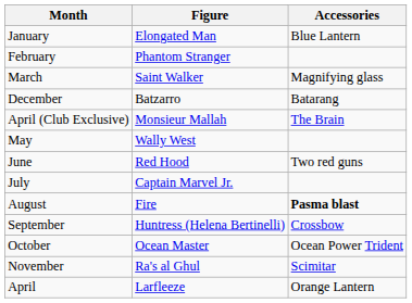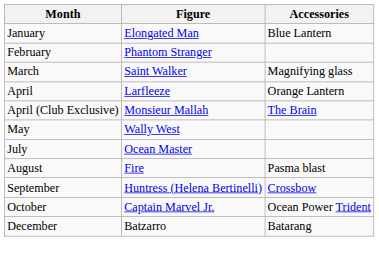 <table class="wikitable">
 <tr>
 <th>Month</th>
 <th>Figure</th>
 <th>Accessories</th>
 </tr>
 <tr>
 <td>January</td>
 <td><a href='#'>Elongated Man</a></td>
 <td>Blue Lantern</td>
 </tr>
 <tr>
 <td>February</td>
 <td><a href='#'>Phantom Stranger</a></td>
 <td></td>
 </tr>
 <tr>
 <td>March</td>
 <td><a href='#'>Saint Walker</a></td>
 <td>Magnifying glass</td>
 </tr>
 <tr>
-<td>December</td>
-<td>Batzarro</td>
-<td>Batarang</td>
+<td>April</td>
+<td><a href='#'>Larfleeze</a></td>
+<td>Orange Lantern</td>
 </tr>
 <tr>
 <td>April (Club Exclusive)</td>
 <td><a href='#'>Monsieur Mallah</a></td>
 <td><a href='#'>The Brain</a></td>
 </tr>
 <tr>
 <td>May</td>
 <td><a href='#'>Wally West</a></td>
 <td></td>
 </tr>
 <tr>
-<td>June</td>
-<td><a href='#'>Red Hood</a></td>
-<td>Two red guns</td>
-</tr>
-<tr>
 <td>July</td>
-<td><a href='#'>Captain Marvel Jr.</a></td>
+<td><a href='#'>Ocean Master</a></td>
 <td></td>
 </tr>
 <tr>
 <td>August</td>
 <td><a href='#'>Fire</a></td>
-<td><strong>Pasma blast</strong></td>
+<td>Pasma blast</td>
 </tr>
 <tr>
 <td>September</td>
 <td><a href='#'>Huntress (Helena Bertinelli)</a></td>
 <td><a href='#'>Crossbow</a></td>
 </tr>
 <tr>
 <td>October</td>
-<td><a href='#'>Ocean Master</a></td>
+<td><a href='#'>Captain Marvel Jr.</a></td>
 <td>Ocean Power <a href='#'>Trident</a></td>
 </tr>
 <tr>
-<td>November</td>
-<td><a href='#'>Ra's al Ghul</a></td>
-<td><a href='#'>Scimitar</a></td>
-</tr>
-<tr>
-<td>April</td>
-<td><a href='#'>Larfleeze</a></td>
-<td>Orange Lantern</td>
+<td>December</td>
+<td>Batzarro</td>
+<td>Batarang</td>
 </tr>
 </table>
